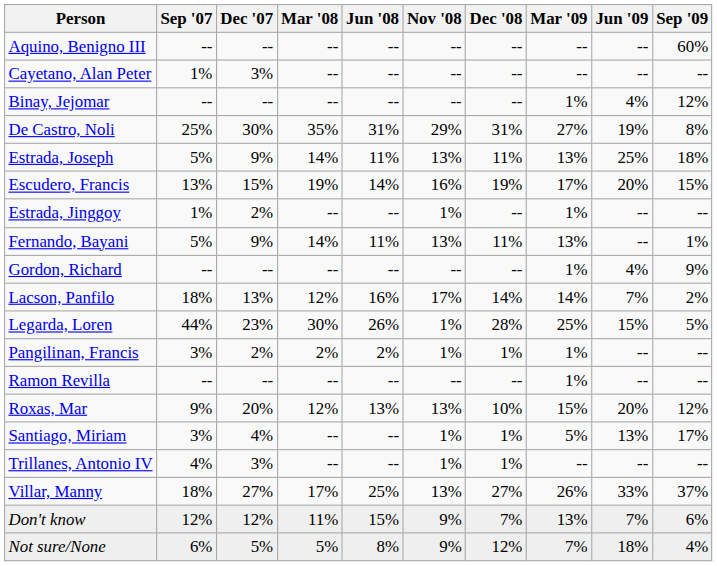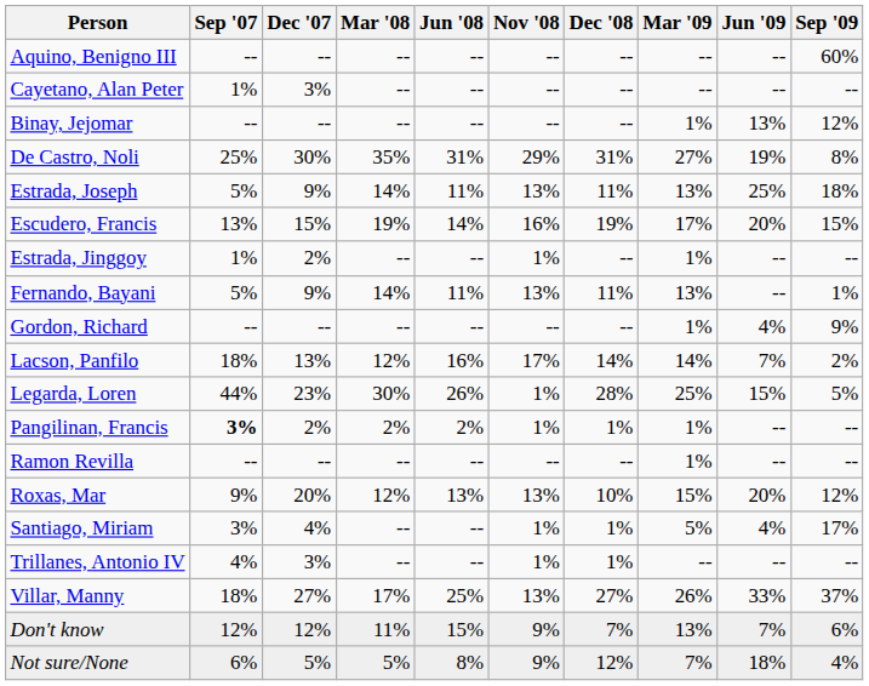 <table class="sortable wikitable" style="font-size:95%;">
 <tr>
 <th>Person</th>
 <th>Sep '07</th>
 <th>Dec '07</th>
 <th>Mar '08</th>
 <th>Jun '08</th>
 <th>Nov '08</th>
 <th>Dec '08</th>
 <th>Mar '09</th>
 <th>Jun '09</th>
 <th>Sep '09</th>
 </tr>
 <tr align=right>
 <td align=left><a href='#'>Aquino, Benigno III</a></td>
 <td>--</td>
 <td>--</td>
 <td>--</td>
 <td>--</td>
 <td>--</td>
 <td>--</td>
 <td>--</td>
 <td>--</td>
 <td>60%</td>
 </tr>
 <tr align=right>
 <td align=left><a href='#'>Cayetano, Alan Peter</a></td>
 <td>1%</td>
 <td>3%</td>
 <td>--</td>
 <td>--</td>
 <td>--</td>
 <td>--</td>
 <td>--</td>
 <td>--</td>
 <td>--</td>
 </tr>
 <tr align=right>
 <td align=left><a href='#'>Binay, Jejomar</a></td>
 <td>--</td>
 <td>--</td>
 <td>--</td>
 <td>--</td>
 <td>--</td>
 <td>--</td>
 <td>1%</td>
-<td>4%</td>
+<td>13%</td>
 <td>12%</td>
 </tr>
 <tr align=right>
 <td align=left><a href='#'>De Castro, Noli</a></td>
 <td>25%</td>
 <td>30%</td>
 <td>35%</td>
 <td>31%</td>
 <td>29%</td>
 <td>31%</td>
 <td>27%</td>
 <td>19%</td>
 <td>8%</td>
 </tr>
 <tr align=right>
 <td align=left><a href='#'>Estrada, Joseph</a></td>
 <td>5%</td>
 <td>9%</td>
 <td>14%</td>
 <td>11%</td>
 <td>13%</td>
 <td>11%</td>
 <td>13%</td>
 <td>25%</td>
 <td>18%</td>
 </tr>
 <tr align=right>
 <td align=left><a href='#'>Escudero, Francis</a></td>
 <td>13%</td>
 <td>15%</td>
 <td>19%</td>
 <td>14%</td>
 <td>16%</td>
 <td>19%</td>
 <td>17%</td>
 <td>20%</td>
 <td>15%</td>
 </tr>
 <tr align=right>
 <td align=left><a href='#'>Estrada, Jinggoy</a></td>
 <td>1%</td>
 <td>2%</td>
 <td>--</td>
 <td>--</td>
 <td>1%</td>
 <td>--</td>
 <td>1%</td>
 <td>--</td>
 <td>--</td>
 </tr>
 <tr align=right>
 <td align=left><a href='#'>Fernando, Bayani</a></td>
 <td>5%</td>
 <td>9%</td>
 <td>14%</td>
 <td>11%</td>
 <td>13%</td>
 <td>11%</td>
 <td>13%</td>
 <td>--</td>
 <td>1%</td>
 </tr>
 <tr align=right>
 <td align=left><a href='#'>Gordon, Richard</a></td>
 <td>--</td>
 <td>--</td>
 <td>--</td>
 <td>--</td>
 <td>--</td>
 <td>--</td>
 <td>1%</td>
 <td>4%</td>
 <td>9%</td>
 </tr>
 <tr align=right>
 <td align=left><a href='#'>Lacson, Panfilo</a></td>
 <td>18%</td>
 <td>13%</td>
 <td>12%</td>
 <td>16%</td>
 <td>17%</td>
 <td>14%</td>
 <td>14%</td>
 <td>7%</td>
 <td>2%</td>
 </tr>
 <tr align=right>
 <td align=left><a href='#'>Legarda, Loren</a></td>
 <td>44%</td>
 <td>23%</td>
 <td>30%</td>
 <td>26%</td>
 <td>1%</td>
 <td>28%</td>
 <td>25%</td>
 <td>15%</td>
 <td>5%</td>
 </tr>
 <tr align=right>
 <td align=left><a href='#'>Pangilinan, Francis</a></td>
-<td>3%</td>
+<td><strong>3%</strong></td>
 <td>2%</td>
 <td>2%</td>
 <td>2%</td>
 <td>1%</td>
 <td>1%</td>
 <td>1%</td>
 <td>--</td>
 <td>--</td>
 </tr>
 <tr align=right>
 <td align=left><a href='#'>Ramon Revilla</a></td>
 <td>--</td>
 <td>--</td>
 <td>--</td>
 <td>--</td>
 <td>--</td>
 <td>--</td>
 <td>1%</td>
 <td>--</td>
 <td>--</td>
 </tr>
 <tr align=right>
 <td align=left><a href='#'>Roxas, Mar</a></td>
 <td>9%</td>
 <td>20%</td>
 <td>12%</td>
 <td>13%</td>
 <td>13%</td>
 <td>10%</td>
 <td>15%</td>
 <td>20%</td>
 <td>12%</td>
 </tr>
 <tr align=right>
 <td align=left><a href='#'>Santiago, Miriam</a></td>
 <td>3%</td>
 <td>4%</td>
 <td>--</td>
 <td>--</td>
 <td>1%</td>
 <td>1%</td>
 <td>5%</td>
-<td>13%</td>
+<td>4%</td>
 <td>17%</td>
 </tr>
 <tr align=right>
 <td align=left><a href='#'>Trillanes, Antonio IV</a></td>
 <td>4%</td>
 <td>3%</td>
 <td>--</td>
 <td>--</td>
 <td>1%</td>
 <td>1%</td>
 <td>--</td>
 <td>--</td>
 <td>--</td>
 </tr>
 <tr align=right>
 <td align=left><a href='#'>Villar, Manny</a></td>
 <td>18%</td>
 <td>27%</td>
 <td>17%</td>
 <td>25%</td>
 <td>13%</td>
 <td>27%</td>
 <td>26%</td>
 <td>33%</td>
 <td>37%</td>
 </tr>
 <tr align=right bgcolor=#efefef>
 <td align=left><em>Don't know</em></td>
 <td>12%</td>
 <td>12%</td>
 <td>11%</td>
 <td>15%</td>
 <td>9%</td>
 <td>7%</td>
 <td>13%</td>
 <td>7%</td>
 <td>6%</td>
 </tr>
 <tr align=right bgcolor=#efefef>
 <td align=left><em>Not sure/None</em></td>
 <td>6%</td>
 <td>5%</td>
 <td>5%</td>
 <td>8%</td>
 <td>9%</td>
 <td>12%</td>
 <td>7%</td>
 <td>18%</td>
 <td>4%</td>
 </tr>
 </table>
